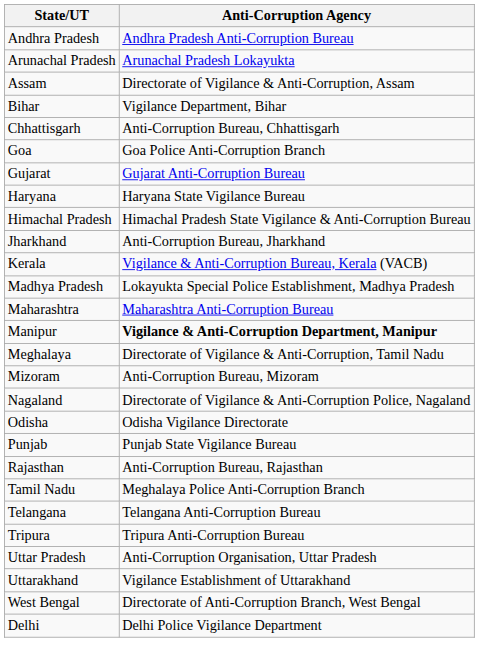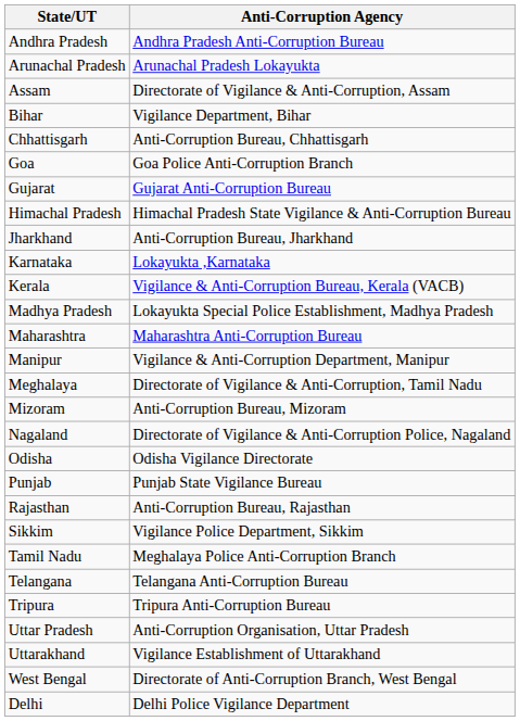 <table class="wikitable sortable static-row-numbers static-row-header-text col2center col5center hover-highlight" "style="font-size: 90%">
 <tr>
 <th>State/UT</th>
 <th>Anti-Corruption Agency</th>
 </tr>
 <tr>
 <td>Andhra Pradesh</td>
 <td><a href='#'>Andhra Pradesh Anti-Corruption Bureau</a></td>
 </tr>
 <tr>
 <td>Arunachal Pradesh</td>
 <td><a href='#'>Arunachal Pradesh Lokayukta</a></td>
 </tr>
 <tr>
 <td>Assam</td>
 <td>Directorate of Vigilance & Anti-Corruption, Assam</td>
 </tr>
 <tr>
 <td>Bihar</td>
 <td>Vigilance Department, Bihar</td>
 </tr>
 <tr>
 <td>Chhattisgarh</td>
 <td>Anti-Corruption Bureau, Chhattisgarh</td>
 </tr>
 <tr>
 <td>Goa</td>
 <td>Goa Police Anti-Corruption Branch</td>
 </tr>
 <tr>
 <td>Gujarat</td>
 <td><a href='#'>Gujarat Anti-Corruption Bureau</a></td>
 </tr>
 <tr>
-<td>Haryana</td>
-<td>Haryana State Vigilance Bureau</td>
-</tr>
-<tr>
 <td>Himachal Pradesh</td>
 <td>Himachal Pradesh State Vigilance & Anti-Corruption Bureau</td>
 </tr>
 <tr>
 <td>Jharkhand</td>
 <td>Anti-Corruption Bureau, Jharkhand</td>
+</tr>
+<tr>
+<td>Karnataka</td>
+<td><a href='#'>Lokayukta ,Karnataka</a></td>
 </tr>
 <tr>
 <td>Kerala</td>
 <td><a href='#'>Vigilance & Anti-Corruption Bureau, Kerala</a> (VACB)</td>
 </tr>
 <tr>
 <td>Madhya Pradesh</td>
 <td>Lokayukta Special Police Establishment, Madhya Pradesh</td>
 </tr>
 <tr>
 <td>Maharashtra</td>
 <td><a href='#'>Maharashtra Anti-Corruption Bureau</a></td>
 </tr>
 <tr>
 <td>Manipur</td>
-<td><strong>Vigilance & Anti-Corruption Department, Manipur</strong></td>
+<td>Vigilance & Anti-Corruption Department, Manipur</td>
 </tr>
 <tr>
 <td>Meghalaya</td>
 <td>Directorate of Vigilance & Anti-Corruption, Tamil Nadu</td>
 </tr>
 <tr>
 <td>Mizoram</td>
 <td>Anti-Corruption Bureau, Mizoram</td>
 </tr>
 <tr>
 <td>Nagaland</td>
 <td>Directorate of Vigilance & Anti-Corruption Police, Nagaland</td>
 </tr>
 <tr>
 <td>Odisha</td>
 <td>Odisha Vigilance Directorate</td>
 </tr>
 <tr>
 <td>Punjab</td>
 <td>Punjab State Vigilance Bureau</td>
 </tr>
 <tr>
 <td>Rajasthan</td>
 <td>Anti-Corruption Bureau, Rajasthan</td>
+</tr>
+<tr>
+<td>Sikkim</td>
+<td>Vigilance Police Department, Sikkim</td>
 </tr>
 <tr>
 <td>Tamil Nadu</td>
 <td>Meghalaya Police Anti-Corruption Branch</td>
 </tr>
 <tr>
 <td>Telangana</td>
 <td>Telangana Anti-Corruption Bureau</td>
 </tr>
 <tr>
 <td>Tripura</td>
 <td>Tripura Anti-Corruption Bureau</td>
 </tr>
 <tr>
 <td>Uttar Pradesh</td>
 <td>Anti-Corruption Organisation, Uttar Pradesh</td>
 </tr>
 <tr>
 <td>Uttarakhand</td>
 <td>Vigilance Establishment of Uttarakhand</td>
 </tr>
 <tr>
 <td>West Bengal</td>
 <td>Directorate of Anti-Corruption Branch, West Bengal</td>
 </tr>
 <tr>
 <td>Delhi</td>
 <td>Delhi Police Vigilance Department</td>
 </tr>
 </table>
